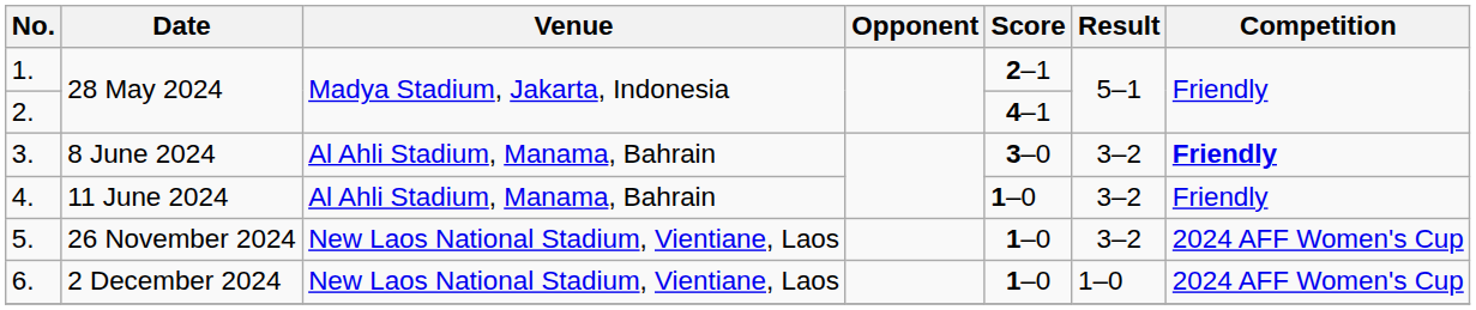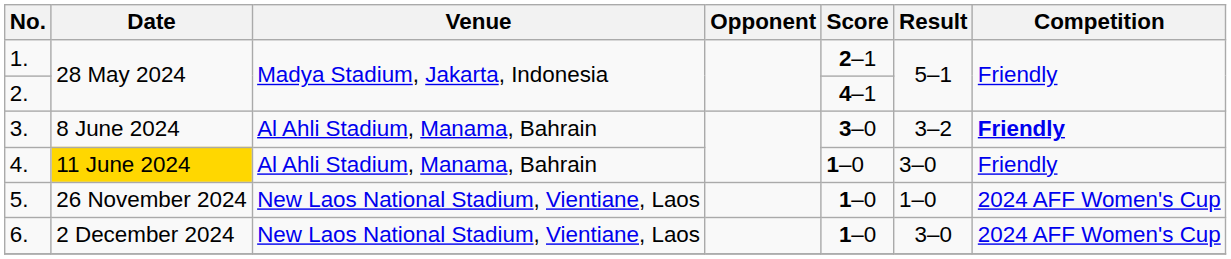 <table class="wikitable sortable">
 <tr>
 <th>No.</th>
 <th>Date</th>
 <th>Venue</th>
 <th>Opponent</th>
 <th>Score</th>
 <th>Result</th>
 <th>Competition</th>
 </tr>
 <tr>
 <td>1.</td>
 <td rowspan=2>28 May 2024</td>
 <td rowspan=2><a href='#'>Madya Stadium</a>, <a href='#'>Jakarta</a>, Indonesia</td>
 <td rowspan=2></td>
 <td align=center><strong>2</strong>–1</td>
 <td rowspan=2 align=center>5–1</td>
 <td rowspan="2"><a href='#'>Friendly</a></td>
 </tr>
 <tr>
 <td>2.</td>
 <td align=center><strong>4</strong>–1</td>
 </tr>
 <tr>
 <td>3.</td>
 <td>8 June 2024</td>
 <td><a href='#'>Al Ahli Stadium</a>, <a href='#'>Manama</a>, Bahrain</td>
 <td rowspan=2></td>
 <td align=center><strong>3</strong>–0</td>
 <td align=center>3–2</td>
 <td><strong><a href='#'>Friendly</a></strong></td>
 </tr>
 <tr>
 <td>4.</td>
-<td>11 June 2024</td>
+<td style="background: gold;">11 June 2024</td>
 <td><a href='#'>Al Ahli Stadium</a>, <a href='#'>Manama</a>, Bahrain</td>
 <td><strong>1</strong>–0</td>
-<td align=center>3–2</td>
+<td>3–0</td>
 <td><a href='#'>Friendly</a></td>
 </tr>
 <tr>
 <td>5.</td>
 <td>26 November 2024</td>
 <td><a href='#'>New Laos National Stadium</a>, <a href='#'>Vientiane</a>, Laos</td>
 <td></td>
 <td align=center><strong>1</strong>–0</td>
-<td align=center>3–2</td>
+<td>1–0</td>
 <td><a href='#'>2024 AFF Women's Cup</a></td>
 </tr>
 <tr>
 <td>6.</td>
 <td>2 December 2024</td>
 <td><a href='#'>New Laos National Stadium</a>, <a href='#'>Vientiane</a>, Laos</td>
 <td></td>
 <td align=center><strong>1</strong>–0</td>
-<td>1–0</td>
+<td align=center>3–0</td>
 <td><a href='#'>2024 AFF Women's Cup</a></td>
 </tr>
 <tr>
 </tr>
 </table>
